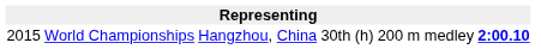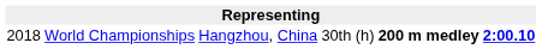 <table>
 <tr>
 <th bgcolor="#eeeeee" colspan="6">Representing </th>
 </tr>
 <tr>
-<td>2015</td>
+<td>2018</td>
 <td><a href='#'>World Championships</a></td>
 <td align=left> <a href='#'>Hangzhou</a>, <a href='#'>China</a></td>
 <td>30th (h)</td>
-<td>200 m medley</td>
+<td><strong>200 m medley</strong></td>
 <td><strong><a href='#'>2:00.10</a></strong></td>
 </tr>
 </table>
